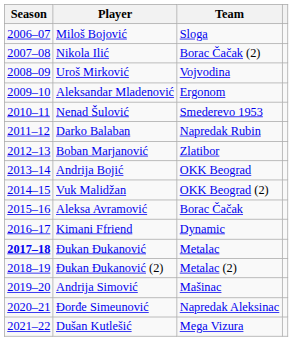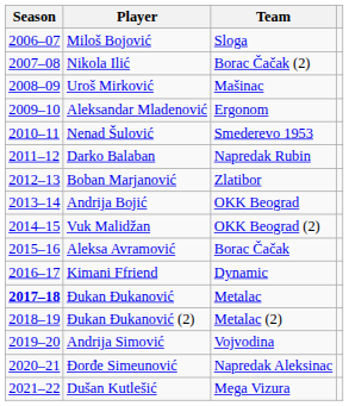 <table class="wikitable">
 <tr>
 <th>Season</th>
 <th>Player</th>
 <th>Team</th>
 <th></th>
 </tr>
 <tr>
 <td><a href='#'>2006–07</a></td>
 <td> <a href='#'>Miloš Bojović</a></td>
 <td><a href='#'>Sloga</a></td>
 <td></td>
 </tr>
 <tr>
 <td><a href='#'>2007–08</a></td>
 <td> <a href='#'>Nikola Ilić</a></td>
 <td><a href='#'>Borac Čačak</a> (2)</td>
 <td></td>
 </tr>
 <tr>
 <td><a href='#'>2008–09</a></td>
 <td> <a href='#'>Uroš Mirković</a></td>
-<td><a href='#'>Vojvodina</a></td>
+<td><a href='#'>Mašinac</a></td>
 <td></td>
 </tr>
 <tr>
 <td><a href='#'>2009–10</a></td>
 <td> <a href='#'>Aleksandar Mladenović</a></td>
 <td><a href='#'>Ergonom</a></td>
 <td></td>
 </tr>
 <tr>
 <td><a href='#'>2010–11</a></td>
 <td> <a href='#'>Nenad Šulović</a></td>
 <td><a href='#'>Smederevo 1953</a></td>
 <td></td>
 </tr>
 <tr>
 <td><a href='#'>2011–12</a></td>
 <td> <a href='#'>Darko Balaban</a></td>
 <td><a href='#'>Napredak Rubin</a></td>
 <td></td>
 </tr>
 <tr>
 <td><a href='#'>2012–13</a></td>
 <td> <a href='#'>Boban Marjanović</a></td>
 <td><a href='#'>Zlatibor</a></td>
 <td></td>
 </tr>
 <tr>
 <td><a href='#'>2013–14</a></td>
 <td> <a href='#'>Andrija Bojić</a></td>
 <td><a href='#'>OKK Beograd</a></td>
 <td></td>
 </tr>
 <tr>
 <td><a href='#'>2014–15</a></td>
 <td> <a href='#'>Vuk Malidžan</a></td>
 <td><a href='#'>OKK Beograd</a> (2)</td>
 <td></td>
 </tr>
 <tr>
 <td><a href='#'>2015–16</a></td>
 <td> <a href='#'>Aleksa Avramović</a></td>
 <td><a href='#'>Borac Čačak</a></td>
 <td></td>
 </tr>
 <tr>
 <td><a href='#'>2016–17</a></td>
 <td> <a href='#'>Kimani Ffriend</a></td>
 <td><a href='#'>Dynamic</a></td>
 <td></td>
 </tr>
 <tr>
 <td><strong><a href='#'>2017–18</a></strong></td>
 <td> <a href='#'>Đukan Đukanović</a></td>
 <td><a href='#'>Metalac</a></td>
 <td></td>
 </tr>
 <tr>
 <td><a href='#'>2018–19</a></td>
 <td> <a href='#'>Đukan Đukanović</a> (2)</td>
 <td><a href='#'>Metalac</a> (2)</td>
 <td></td>
 </tr>
 <tr>
 <td><a href='#'>2019–20</a></td>
 <td> <a href='#'>Andrija Simović</a></td>
-<td><a href='#'>Mašinac</a></td>
+<td><a href='#'>Vojvodina</a></td>
 <td></td>
 </tr>
 <tr>
 <td><a href='#'>2020–21</a></td>
 <td> <a href='#'>Đorđe Simeunović</a></td>
 <td><a href='#'>Napredak Aleksinac</a></td>
 <td></td>
 </tr>
 <tr>
 <td><a href='#'>2021–22</a></td>
 <td> <a href='#'>Dušan Kutlešić</a></td>
 <td><a href='#'>Mega Vizura</a></td>
 <td></td>
 </tr>
 </table>
